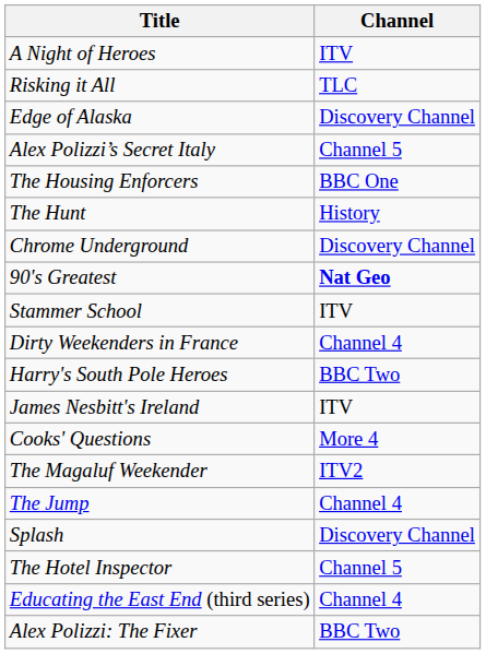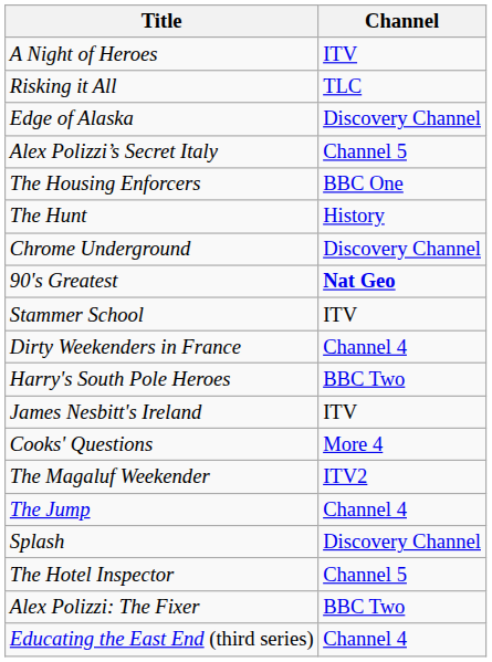 <table class="wikitable">
 <tr>
 <th>Title</th>
 <th>Channel</th>
 </tr>
 <tr>
 <td><em>A Night of Heroes</em></td>
 <td><a href='#'>ITV</a></td>
 </tr>
 <tr>
 <td><em>Risking it All</em></td>
 <td><a href='#'>TLC</a></td>
 </tr>
 <tr>
 <td><em>Edge of Alaska</em></td>
 <td><a href='#'>Discovery Channel</a></td>
 </tr>
 <tr>
 <td><em>Alex Polizzi’s Secret Italy</em></td>
 <td><a href='#'>Channel 5</a></td>
 </tr>
 <tr>
 <td><em>The Housing Enforcers</em></td>
 <td><a href='#'>BBC One</a></td>
 </tr>
 <tr>
 <td><em>The Hunt</em></td>
 <td><a href='#'>History</a></td>
 </tr>
 <tr>
 <td><em>Chrome Underground</em></td>
 <td><a href='#'>Discovery Channel</a></td>
 </tr>
 <tr>
 <td><em>90's Greatest</em></td>
 <td><strong><a href='#'>Nat Geo</a></strong></td>
 </tr>
 <tr>
 <td><em>Stammer School</em></td>
 <td>ITV</td>
 </tr>
 <tr>
 <td><em>Dirty Weekenders in France</em></td>
 <td><a href='#'>Channel 4</a></td>
 </tr>
 <tr>
 <td><em>Harry's South Pole Heroes</em></td>
 <td><a href='#'>BBC Two</a></td>
 </tr>
 <tr>
 <td><em>James Nesbitt's Ireland</em></td>
 <td>ITV</td>
 </tr>
 <tr>
 <td><em>Cooks' Questions </em></td>
 <td><a href='#'>More 4</a></td>
 </tr>
 <tr>
 <td><em>The Magaluf Weekender</em></td>
 <td><a href='#'>ITV2</a></td>
 </tr>
 <tr>
 <td><em><a href='#'>The Jump</a></em></td>
 <td><a href='#'>Channel 4</a></td>
 </tr>
 <tr>
 <td><em>Splash</em></td>
 <td><a href='#'>Discovery Channel</a></td>
 </tr>
 <tr>
 <td><em>The Hotel Inspector</em></td>
 <td><a href='#'>Channel 5</a></td>
 </tr>
 <tr>
+<td><em>Alex Polizzi: The Fixer</em></td>
+<td><a href='#'>BBC Two</a></td>
+</tr>
+<tr>
 <td><em><a href='#'>Educating the East End</a></em> (third series)</td>
 <td><a href='#'>Channel 4</a></td>
 </tr>
-<tr>
-<td><em>Alex Polizzi: The Fixer</em></td>
-<td><a href='#'>BBC Two</a></td>
-</tr>
 </table>
